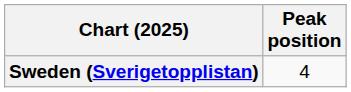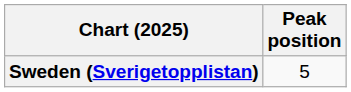 <table class="wikitable plainrowheaders" style="text-align:center">
 <tr>
 <th scope="col">Chart (2025)</th>
 <th scope="col">Peak<br>position</th>
 </tr>
 <tr>
 <th scope="row">Sweden (<a href='#'>Sverigetopplistan</a>)</th>
-<td>4</td>
+<td>5</td>
 </tr>
 </table>
